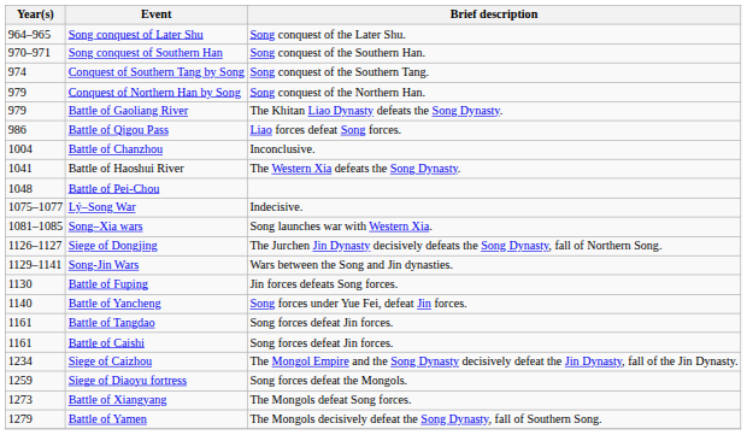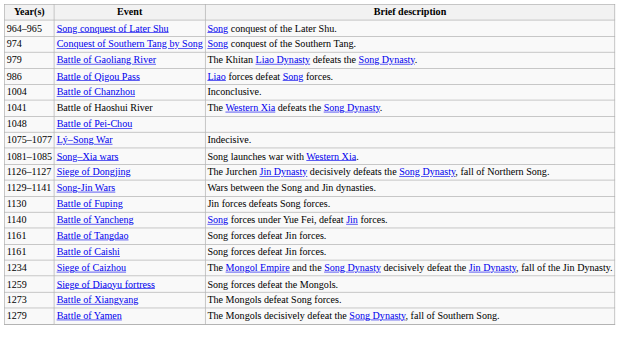 <table class=wikitable>
 <tr>
 <th>Year(s)</th>
 <th>Event</th>
 <th>Brief description</th>
 </tr>
 <tr>
 <td>964–965</td>
 <td><a href='#'>Song conquest of Later Shu</a></td>
 <td><a href='#'>Song</a> conquest of the Later Shu.</td>
 </tr>
 <tr>
-<td>970–971</td>
-<td><a href='#'>Song conquest of Southern Han</a></td>
-<td><a href='#'>Song</a> conquest of the Southern Han.</td>
-</tr>
-<tr>
 <td>974</td>
 <td><a href='#'>Conquest of Southern Tang by Song</a></td>
 <td><a href='#'>Song</a> conquest of the Southern Tang.</td>
-</tr>
-<tr>
-<td>979</td>
-<td><a href='#'>Conquest of Northern Han by Song</a></td>
-<td><a href='#'>Song</a> conquest of the Northern Han.</td>
 </tr>
 <tr>
 <td>979</td>
 <td><a href='#'>Battle of Gaoliang River</a></td>
 <td>The Khitan <a href='#'>Liao Dynasty</a> defeats the <a href='#'>Song Dynasty</a>.</td>
 </tr>
 <tr>
 <td>986</td>
 <td><a href='#'>Battle of Qigou Pass</a></td>
 <td><a href='#'>Liao</a> forces defeat <a href='#'>Song</a> forces.</td>
 </tr>
 <tr>
 <td>1004</td>
 <td><a href='#'>Battle of Chanzhou</a></td>
 <td>Inconclusive.</td>
 </tr>
 <tr>
 <td>1041</td>
 <td>Battle of Haoshui River</td>
 <td>The <a href='#'>Western Xia</a> defeats the <a href='#'>Song Dynasty</a>.</td>
 </tr>
 <tr>
 <td>1048</td>
 <td><a href='#'>Battle of Pei-Chou</a></td>
 <td></td>
 </tr>
 <tr>
 <td>1075–1077</td>
 <td><a href='#'>Lý–Song War</a></td>
 <td>Indecisive.</td>
 </tr>
 <tr>
 <td>1081–1085</td>
 <td><a href='#'>Song–Xia wars</a></td>
 <td>Song launches war with <a href='#'>Western Xia</a>.</td>
 </tr>
 <tr>
 <td>1126–1127</td>
 <td><a href='#'>Siege of Dongjing</a></td>
 <td>The Jurchen <a href='#'>Jin Dynasty</a> decisively defeats the <a href='#'>Song Dynasty</a>, fall of Northern Song.</td>
 </tr>
 <tr>
 <td>1129–1141</td>
 <td><a href='#'>Song-Jin Wars</a></td>
 <td>Wars between the Song and Jin dynasties.</td>
 </tr>
 <tr>
 <td>1130</td>
 <td><a href='#'>Battle of Fuping</a></td>
 <td>Jin forces defeats Song forces.</td>
 </tr>
 <tr>
 <td>1140</td>
 <td><a href='#'>Battle of Yancheng</a></td>
 <td><a href='#'>Song</a> forces under Yue Fei, defeat <a href='#'>Jin</a> forces.</td>
 </tr>
 <tr>
 <td>1161</td>
 <td><a href='#'>Battle of Tangdao</a></td>
 <td>Song forces defeat Jin forces.</td>
 </tr>
 <tr>
 <td>1161</td>
 <td><a href='#'>Battle of Caishi</a></td>
 <td>Song forces defeat Jin forces.</td>
 </tr>
 <tr>
 <td>1234</td>
 <td><a href='#'>Siege of Caizhou</a></td>
 <td>The <a href='#'>Mongol Empire</a> and the <a href='#'>Song Dynasty</a> decisively defeat the <a href='#'>Jin Dynasty</a>, fall of the Jin Dynasty.</td>
 </tr>
 <tr>
 <td>1259</td>
 <td><a href='#'>Siege of Diaoyu fortress</a></td>
 <td>Song forces defeat the Mongols.</td>
 </tr>
 <tr>
 <td>1273</td>
 <td><a href='#'>Battle of Xiangyang</a></td>
 <td>The Mongols defeat Song forces.</td>
 </tr>
 <tr>
 <td>1279</td>
 <td><a href='#'>Battle of Yamen</a></td>
 <td>The Mongols decisively defeat the <a href='#'>Song Dynasty</a>, fall of Southern Song.</td>
 </tr>
 <tr>
 </tr>
 </table>
